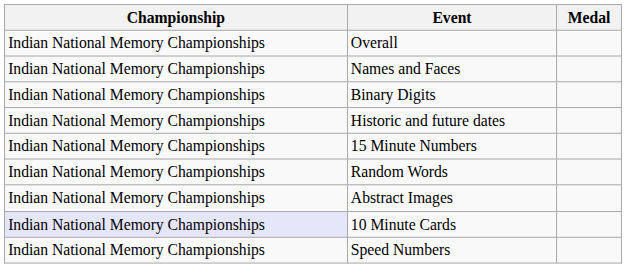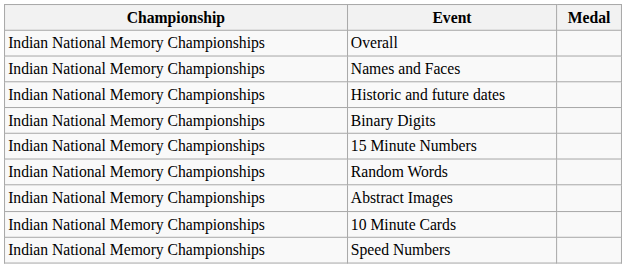 <table class="wikitable sortable"  style="width:600px; font-size:95%;">
 <tr>
 <th style="text-align:center;">Championship</th>
 <th style="text-align:center;">Event</th>
 <th style="text-align:center;">Medal</th>
 </tr>
 <tr>
 <td> Indian National Memory Championships</td>
 <td>Overall</td>
 <td style="text-align:left;"></td>
 </tr>
 <tr>
 <td> Indian National Memory Championships</td>
 <td>Names and Faces</td>
 <td style="text-align:left;"></td>
 </tr>
 <tr>
 <td> Indian National Memory Championships</td>
-<td>Binary Digits</td>
+<td>Historic and future dates</td>
 <td style="text-align:left;"></td>
 </tr>
 <tr>
 <td> Indian National Memory Championships</td>
-<td>Historic and future dates</td>
+<td>Binary Digits</td>
 <td style="text-align:left;"></td>
 </tr>
 <tr>
 <td> Indian National Memory Championships</td>
 <td>15 Minute Numbers</td>
 <td style="text-align:left;"></td>
 </tr>
 <tr>
 <td> Indian National Memory Championships</td>
 <td>Random Words</td>
 <td style="text-align:left;"></td>
 </tr>
 <tr>
 <td> Indian National Memory Championships</td>
 <td>Abstract Images</td>
 <td style="text-align:left;"></td>
 </tr>
 <tr>
-<td style="background: lavender;"> Indian National Memory Championships</td>
+<td> Indian National Memory Championships</td>
 <td>10 Minute Cards</td>
 <td style="text-align:left;"></td>
 </tr>
 <tr>
 <td> Indian National Memory Championships</td>
 <td>Speed Numbers</td>
 <td style="text-align:left;"></td>
 </tr>
 </table>
